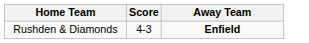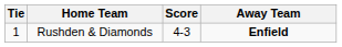 <table class="wikitable" style="text-align:center;">
 <tr>
+<th width=20>Tie</th>
 <th width=175>Home Team</th>
 <th width=20>Score</th>
 <th width=175>Away Team</th>
 </tr>
 <tr>
+<td>1</td>
 <td>Rushden & Diamonds</td>
 <td>4-3</td>
 <td><strong>Enfield</strong></td>
 </tr>
 </table>
